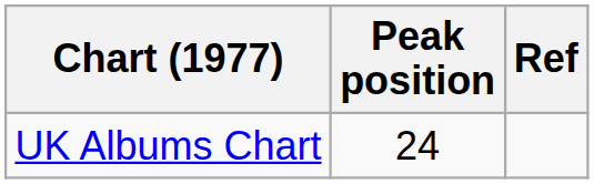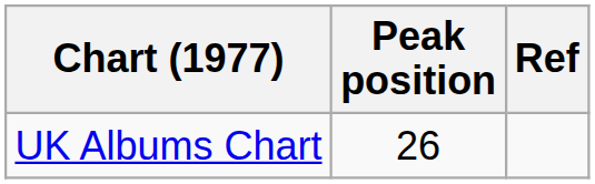 <table class="wikitable">
 <tr>
 <th>Chart (1977)</th>
 <th>Peak<br> position</th>
 <th>Ref</th>
 </tr>
 <tr>
 <td align="left"><a href='#'>UK Albums Chart</a></td>
-<td align="center">24</td>
+<td align="center">26</td>
 <td align="center"></td>
 </tr>
 </table>
